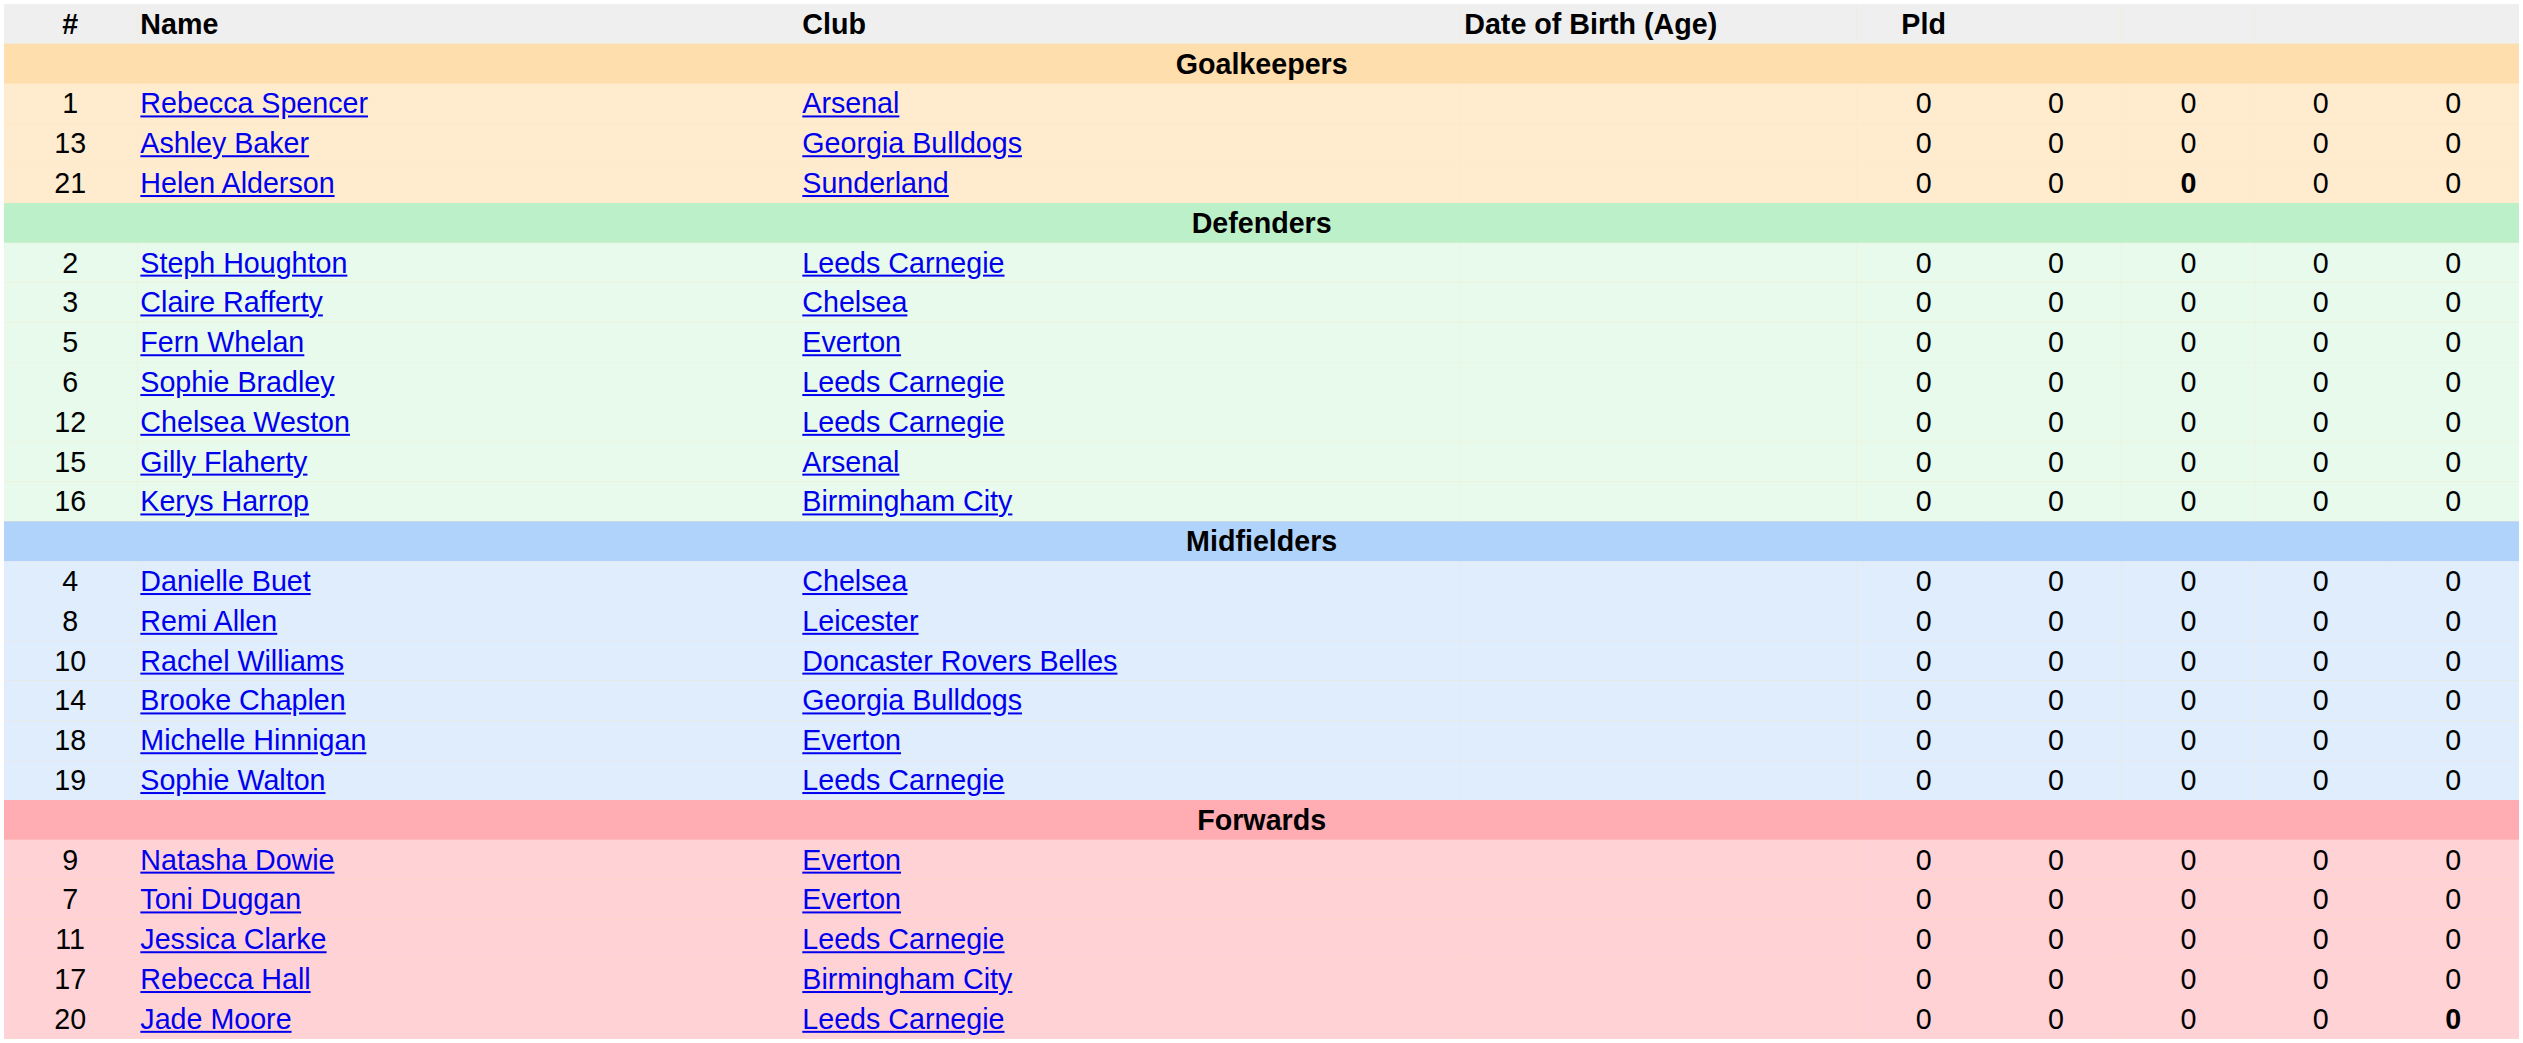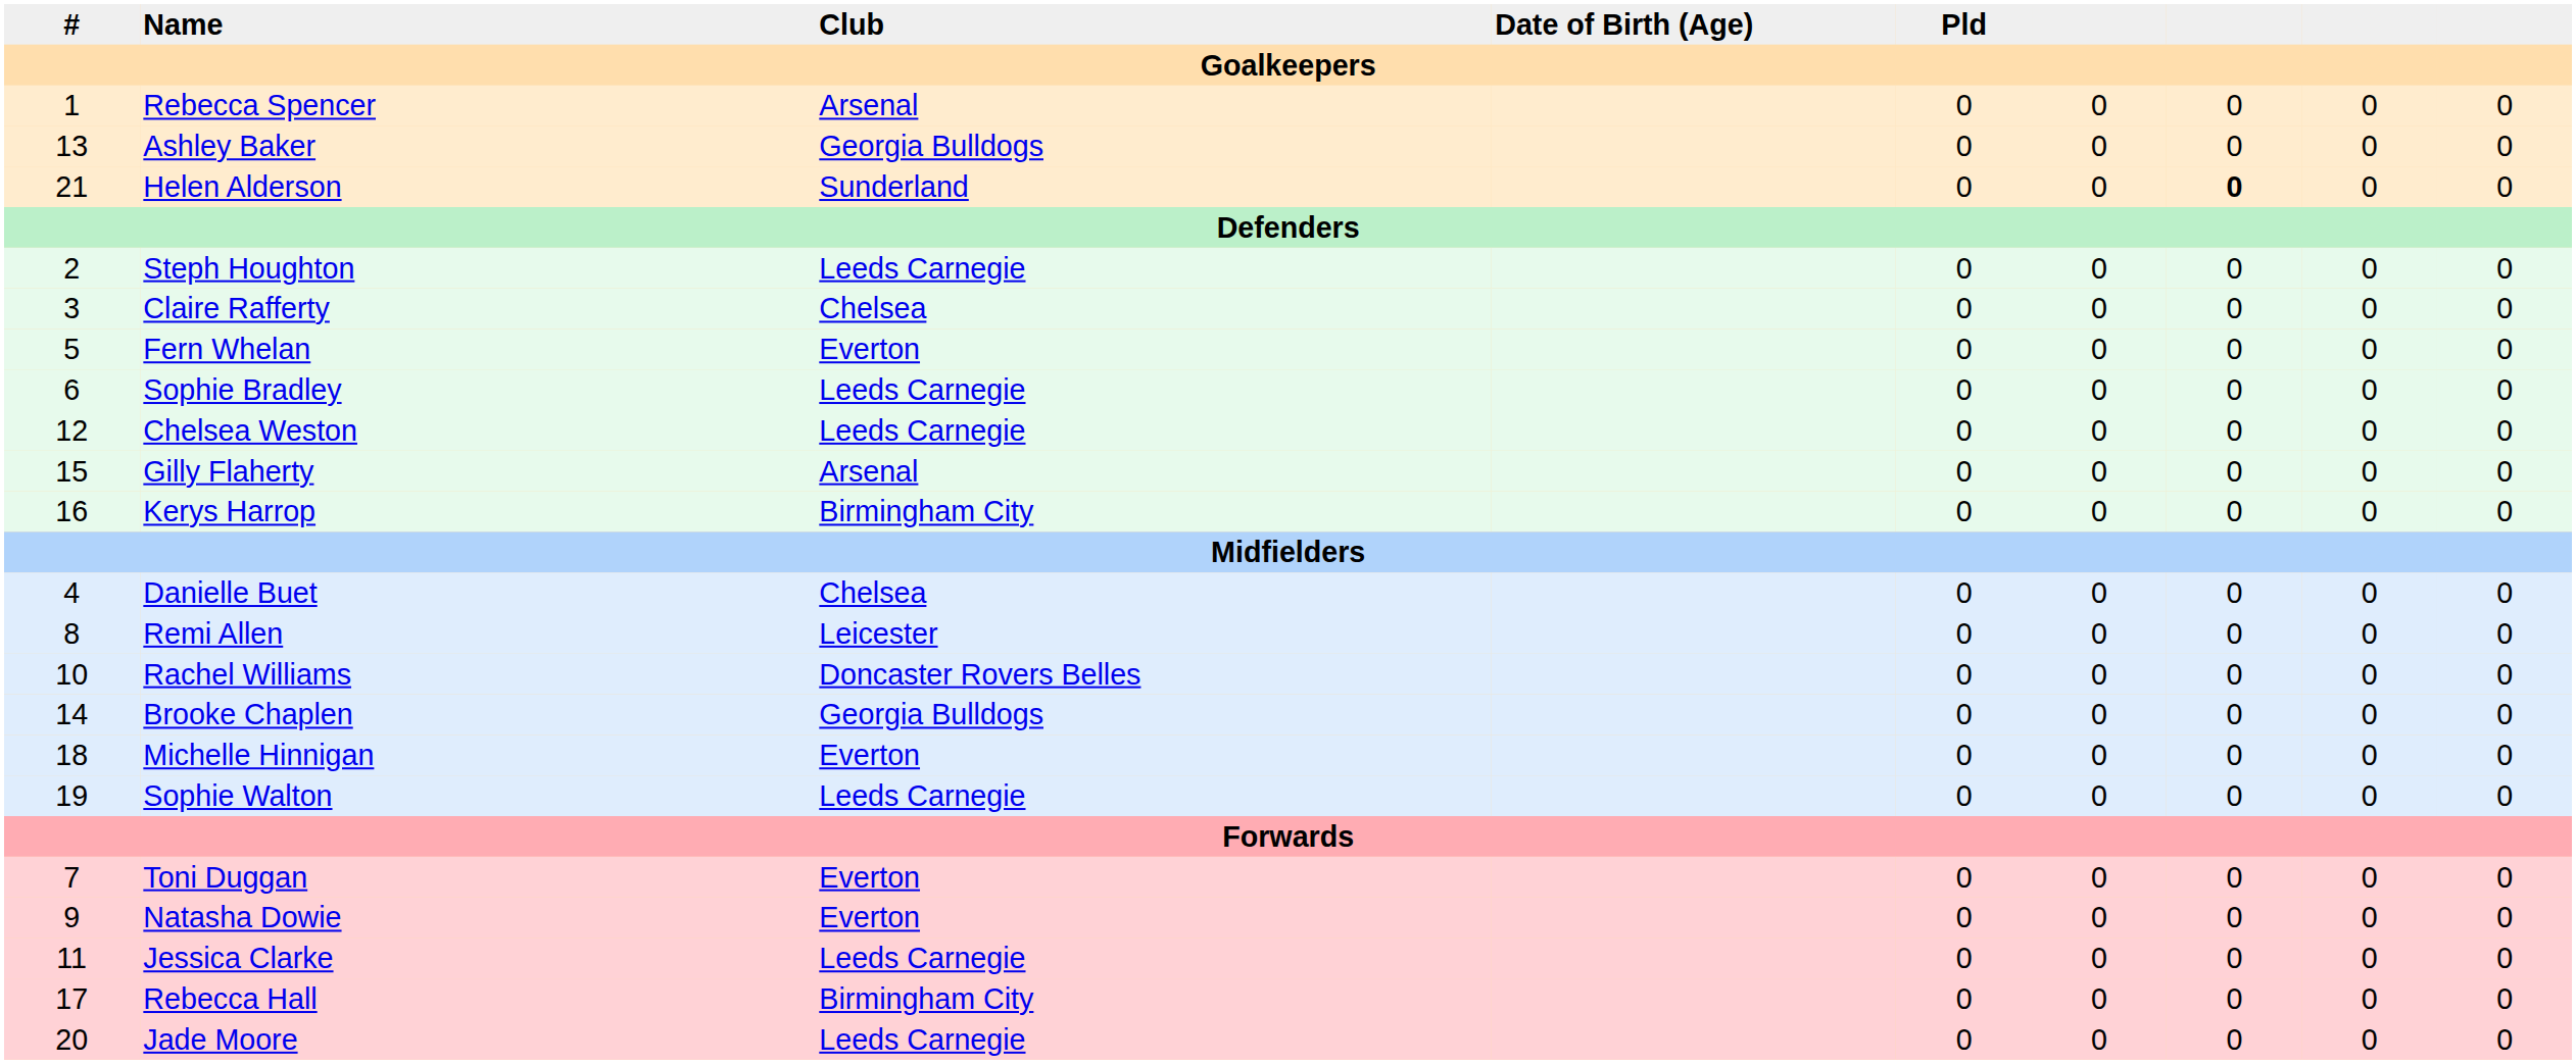 <table border=0 cellpadding=2 cellspacing=0  bgcolor=#FFDEAD style="text-align:center; font-size:90%;" width=100%>
 <tr bgcolor=#EFEFEF>
 <th width=5%>#</th>
 <th width=25% align=left>Name</th>
 <th width=25% align=left>Club</th>
 <th width=15% align=left>Date of Birth (Age)</th>
 <th width=5%>Pld</th>
 <th width=5%></th>
 <th width=5%></th>
 <th width=5%></th>
 <th width=5%></th>
 </tr>
 <tr>
 <th colspan=9 bgcolor=#FFDEAD>Goalkeepers</th>
 </tr>
 <tr bgcolor=#FFECCE>
 <td>1</td>
 <td align=left><a href='#'>Rebecca Spencer</a></td>
 <td align=left> <a href='#'>Arsenal</a></td>
 <td align=left></td>
 <td>0</td>
 <td>0</td>
 <td>0</td>
 <td>0</td>
 <td>0</td>
 </tr>
 <tr bgcolor=#FFECCE>
 <td>13</td>
 <td align=left><a href='#'>Ashley Baker</a></td>
 <td align=left> <a href='#'>Georgia Bulldogs</a></td>
 <td align=left></td>
 <td>0</td>
 <td>0</td>
 <td>0</td>
 <td>0</td>
 <td>0</td>
 </tr>
 <tr bgcolor=#FFECCE>
 <td>21</td>
 <td align=left><a href='#'>Helen Alderson</a></td>
 <td align=left> <a href='#'>Sunderland</a></td>
 <td align=left></td>
 <td>0</td>
 <td>0</td>
 <td><strong>0</strong></td>
 <td>0</td>
 <td>0</td>
 </tr>
 <tr>
 <th colspan=9 bgcolor=#BBF0C9>Defenders</th>
 </tr>
 <tr bgcolor=#E7FAEC>
 <td>2</td>
 <td align=left><a href='#'>Steph Houghton</a></td>
 <td align=left> <a href='#'>Leeds Carnegie</a></td>
 <td align=left></td>
 <td>0</td>
 <td>0</td>
 <td>0</td>
 <td>0</td>
 <td>0</td>
 </tr>
 <tr bgcolor=#E7FAEC>
 <td>3</td>
 <td align=left><a href='#'>Claire Rafferty</a></td>
 <td align=left> <a href='#'>Chelsea</a></td>
 <td align=left></td>
 <td>0</td>
 <td>0</td>
 <td>0</td>
 <td>0</td>
 <td>0</td>
 </tr>
 <tr bgcolor=#E7FAEC>
 <td>5</td>
 <td align=left><a href='#'>Fern Whelan</a></td>
 <td align=left> <a href='#'>Everton</a></td>
 <td align=left></td>
 <td>0</td>
 <td>0</td>
 <td>0</td>
 <td>0</td>
 <td>0</td>
 </tr>
 <tr bgcolor=#E7FAEC>
 <td>6</td>
 <td align=left><a href='#'>Sophie Bradley</a></td>
 <td align=left> <a href='#'>Leeds Carnegie</a></td>
 <td align=left></td>
 <td>0</td>
 <td>0</td>
 <td>0</td>
 <td>0</td>
 <td>0</td>
 </tr>
 <tr bgcolor=#E7FAEC>
 <td>12</td>
 <td align=left><a href='#'>Chelsea Weston</a></td>
 <td align=left> <a href='#'>Leeds Carnegie</a></td>
 <td align=left></td>
 <td>0</td>
 <td>0</td>
 <td>0</td>
 <td>0</td>
 <td>0</td>
 </tr>
 <tr bgcolor=#E7FAEC>
 <td>15</td>
 <td align=left><a href='#'>Gilly Flaherty</a></td>
 <td align=left> <a href='#'>Arsenal</a></td>
 <td align=left></td>
 <td>0</td>
 <td>0</td>
 <td>0</td>
 <td>0</td>
 <td>0</td>
 </tr>
 <tr bgcolor=#E7FAEC>
 <td>16</td>
 <td align=left><a href='#'>Kerys Harrop</a></td>
 <td align=left> <a href='#'>Birmingham City</a></td>
 <td align=left></td>
 <td>0</td>
 <td>0</td>
 <td>0</td>
 <td>0</td>
 <td>0</td>
 </tr>
 <tr>
 <th colspan=9 bgcolor=#B0D3FB>Midfielders</th>
 </tr>
 <tr bgcolor=#DFEDFD>
 <td>4</td>
 <td align=left><a href='#'>Danielle Buet</a></td>
 <td align=left> <a href='#'>Chelsea</a></td>
 <td align=left></td>
 <td>0</td>
 <td>0</td>
 <td>0</td>
 <td>0</td>
 <td>0</td>
 </tr>
 <tr bgcolor=#DFEDFD>
 <td>8</td>
 <td align=left><a href='#'>Remi Allen</a></td>
 <td align=left> <a href='#'>Leicester</a></td>
 <td align=left></td>
 <td>0</td>
 <td>0</td>
 <td>0</td>
 <td>0</td>
 <td>0</td>
 </tr>
 <tr bgcolor=#DFEDFD>
 <td>10</td>
 <td align=left><a href='#'>Rachel Williams</a></td>
 <td align=left> <a href='#'>Doncaster Rovers Belles</a></td>
 <td align=left></td>
 <td>0</td>
 <td>0</td>
 <td>0</td>
 <td>0</td>
 <td>0</td>
 </tr>
 <tr bgcolor=#DFEDFD>
 <td>14</td>
 <td align=left><a href='#'>Brooke Chaplen</a></td>
 <td align=left> <a href='#'>Georgia Bulldogs</a></td>
 <td align=left></td>
 <td>0</td>
 <td>0</td>
 <td>0</td>
 <td>0</td>
 <td>0</td>
 </tr>
 <tr bgcolor=#DFEDFD>
 <td>18</td>
 <td align=left><a href='#'>Michelle Hinnigan</a></td>
 <td align=left> <a href='#'>Everton</a></td>
 <td align=left></td>
 <td>0</td>
 <td>0</td>
 <td>0</td>
 <td>0</td>
 <td>0</td>
 </tr>
 <tr bgcolor=#DFEDFD>
 <td>19</td>
 <td align=left><a href='#'>Sophie Walton</a></td>
 <td align=left> <a href='#'>Leeds Carnegie</a></td>
 <td align=left></td>
 <td>0</td>
 <td>0</td>
 <td>0</td>
 <td>0</td>
 <td>0</td>
 </tr>
 <tr bgcolor=#DFEDFD>
 </tr>
 <tr>
 <th colspan=9 bgcolor=#FFACB3>Forwards</th>
 </tr>
 <tr bgcolor=#FFD2D6>
-<td>9</td>
-<td align=left><a href='#'>Natasha Dowie</a></td>
+<td>7</td>
+<td align=left><a href='#'>Toni Duggan</a></td>
 <td align=left> <a href='#'>Everton</a></td>
 <td align=left></td>
 <td>0</td>
 <td>0</td>
 <td>0</td>
 <td>0</td>
 <td>0</td>
 </tr>
 <tr bgcolor=#FFD2D6>
-<td>7</td>
-<td align=left><a href='#'>Toni Duggan</a></td>
+<td>9</td>
+<td align=left><a href='#'>Natasha Dowie</a></td>
 <td align=left> <a href='#'>Everton</a></td>
 <td align=left></td>
 <td>0</td>
 <td>0</td>
 <td>0</td>
 <td>0</td>
 <td>0</td>
 </tr>
 <tr bgcolor=#FFD2D6>
 <td>11</td>
 <td align=left><a href='#'>Jessica Clarke</a></td>
 <td align=left> <a href='#'>Leeds Carnegie</a></td>
 <td align=left></td>
 <td>0</td>
 <td>0</td>
 <td>0</td>
 <td>0</td>
 <td>0</td>
 </tr>
 <tr bgcolor=#FFD2D6>
 <td>17</td>
 <td align=left><a href='#'>Rebecca Hall</a></td>
 <td align=left> <a href='#'>Birmingham City</a></td>
 <td align=left></td>
 <td>0</td>
 <td>0</td>
 <td>0</td>
 <td>0</td>
 <td>0</td>
 </tr>
 <tr bgcolor=#FFD2D6>
 <td>20</td>
 <td align=left><a href='#'>Jade Moore</a></td>
 <td align=left> <a href='#'>Leeds Carnegie</a></td>
 <td align=left></td>
 <td>0</td>
 <td>0</td>
 <td>0</td>
 <td>0</td>
-<td><strong>0</strong></td>
+<td>0</td>
 </tr>
 </table>
